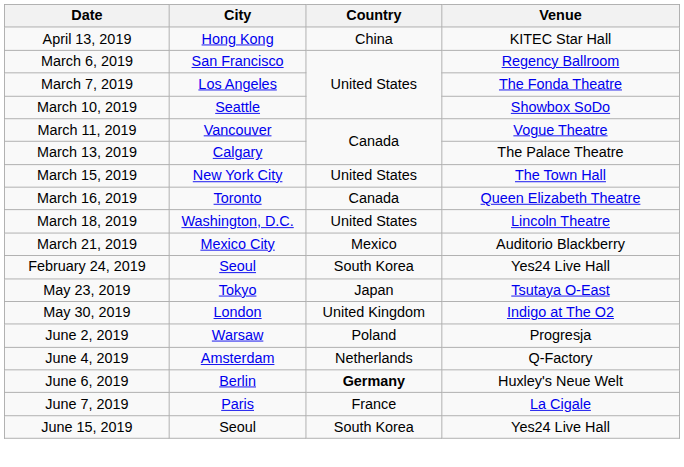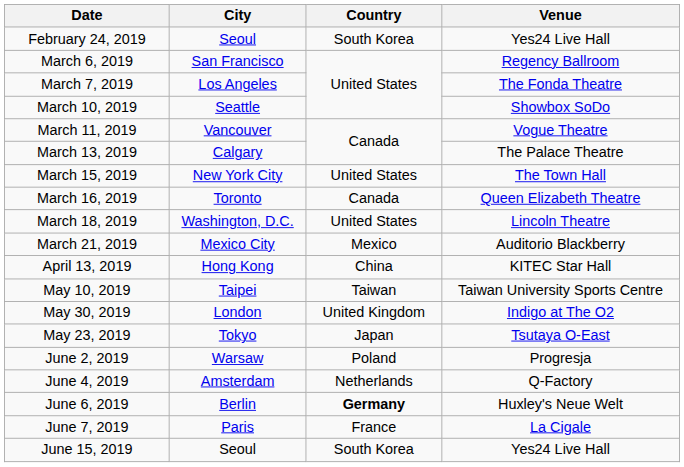 <table class="wikitable plainrowheaders" style="text-align:center">
 <tr>
 <th scope="col" style="width:11em">Date</th>
 <th scope="col" style="width:9em">City</th>
 <th scope="col" style="width:9em">Country</th>
 <th scope="col" style="width:16em">Venue</th>
 </tr>
 <tr>
-<td>April 13, 2019</td>
-<td><a href='#'>Hong Kong</a></td>
-<td>China</td>
-<td>KITEC Star Hall</td>
+<td>February 24, 2019</td>
+<td><a href='#'>Seoul</a></td>
+<td>South Korea</td>
+<td>Yes24 Live Hall</td>
 </tr>
 <tr>
 <td>March 6, 2019</td>
 <td><a href='#'>San Francisco</a></td>
 <td rowspan="3">United States</td>
 <td><a href='#'>Regency Ballroom</a></td>
 </tr>
 <tr>
 <td>March 7, 2019</td>
 <td><a href='#'>Los Angeles</a></td>
 <td><a href='#'>The Fonda Theatre</a></td>
 </tr>
 <tr>
 <td>March 10, 2019</td>
 <td><a href='#'>Seattle</a></td>
 <td><a href='#'>Showbox SoDo</a></td>
 </tr>
 <tr>
 <td>March 11, 2019</td>
 <td><a href='#'>Vancouver</a></td>
 <td rowspan="2">Canada</td>
 <td><a href='#'>Vogue Theatre</a></td>
 </tr>
 <tr>
 <td>March 13, 2019</td>
 <td><a href='#'>Calgary</a></td>
 <td>The Palace Theatre</td>
 </tr>
 <tr>
 <td>March 15, 2019</td>
 <td><a href='#'>New York City</a></td>
 <td>United States</td>
 <td><a href='#'>The Town Hall</a></td>
 </tr>
 <tr>
 <td>March 16, 2019</td>
 <td><a href='#'>Toronto</a></td>
 <td>Canada</td>
 <td><a href='#'>Queen Elizabeth Theatre</a></td>
 </tr>
 <tr>
 <td>March 18, 2019</td>
 <td><a href='#'>Washington, D.C.</a></td>
 <td>United States</td>
 <td><a href='#'>Lincoln Theatre</a></td>
 </tr>
 <tr>
 <td>March 21, 2019</td>
 <td><a href='#'>Mexico City</a></td>
 <td>Mexico</td>
 <td>Auditorio Blackberry</td>
 </tr>
 <tr>
-<td>February 24, 2019</td>
-<td><a href='#'>Seoul</a></td>
-<td>South Korea</td>
-<td>Yes24 Live Hall</td>
+<td>April 13, 2019</td>
+<td><a href='#'>Hong Kong</a></td>
+<td>China</td>
+<td>KITEC Star Hall</td>
+</tr>
+<tr>
+<td>May 10, 2019</td>
+<td><a href='#'>Taipei</a></td>
+<td>Taiwan</td>
+<td>Taiwan University Sports Centre</td>
+</tr>
+<tr>
+<td>May 30, 2019</td>
+<td><a href='#'>London</a></td>
+<td>United Kingdom</td>
+<td><a href='#'>Indigo at The O2</a></td>
 </tr>
 <tr>
 <td>May 23, 2019</td>
 <td><a href='#'>Tokyo</a></td>
 <td>Japan</td>
 <td><a href='#'>Tsutaya O-East</a></td>
-</tr>
-<tr>
-<td>May 30, 2019</td>
-<td><a href='#'>London</a></td>
-<td>United Kingdom</td>
-<td><a href='#'>Indigo at The O2</a></td>
 </tr>
 <tr>
 <td>June 2, 2019</td>
 <td><a href='#'>Warsaw</a></td>
 <td>Poland</td>
 <td>Progresja</td>
 </tr>
 <tr>
 <td>June 4, 2019</td>
 <td><a href='#'>Amsterdam</a></td>
 <td>Netherlands</td>
 <td>Q-Factory</td>
 </tr>
 <tr>
 <td>June 6, 2019</td>
 <td><a href='#'>Berlin</a></td>
 <td><strong>Germany</strong></td>
 <td>Huxley's Neue Welt</td>
 </tr>
 <tr>
 <td>June 7, 2019</td>
 <td><a href='#'>Paris</a></td>
 <td>France</td>
 <td><a href='#'>La Cigale</a></td>
 </tr>
 <tr>
 <td>June 15, 2019</td>
 <td>Seoul</td>
 <td>South Korea</td>
 <td>Yes24 Live Hall</td>
 </tr>
 </table>
